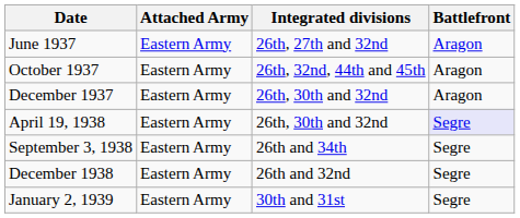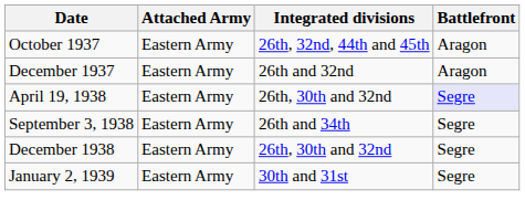 <table class = "wikitable">
 <tr>
 <th>Date</th>
 <th>Attached Army</th>
 <th>Integrated divisions</th>
 <th>Battlefront</th>
-</tr>
-<tr>
-<td>June 1937</td>
-<td><a href='#'>Eastern Army</a></td>
-<td><a href='#'>26th</a>, <a href='#'>27th</a> and <a href='#'>32nd</a></td>
-<td><a href='#'> Aragon</a></td>
 </tr>
 <tr>
 <td>October 1937</td>
 <td>Eastern Army</td>
 <td><a href='#'>26th</a>, <a href='#'>32nd</a>, <a href='#'>44th</a> and <a href='#'>45th</a></td>
 <td>Aragon</td>
 </tr>
 <tr>
 <td>December 1937</td>
 <td>Eastern Army</td>
-<td><a href='#'>26th</a>, <a href='#'>30th</a> and <a href='#'>32nd</a></td>
+<td>26th and 32nd</td>
 <td>Aragon</td>
 </tr>
 <tr>
 <td>April 19, 1938</td>
 <td>Eastern Army</td>
 <td>26th, <a href='#'>30th</a> and 32nd</td>
 <td style="background: lavender;"><a href='#'> Segre</a></td>
 </tr>
 <tr>
 <td>September 3, 1938</td>
 <td>Eastern Army</td>
 <td>26th and <a href='#'>34th</a></td>
 <td>Segre</td>
 </tr>
 <tr>
 <td>December 1938</td>
 <td>Eastern Army</td>
-<td>26th and 32nd</td>
+<td><a href='#'>26th</a>, <a href='#'>30th</a> and <a href='#'>32nd</a></td>
 <td>Segre</td>
 </tr>
 <tr>
 <td>January 2, 1939</td>
 <td>Eastern Army</td>
 <td><a href='#'>30th</a> and <a href='#'>31st</a></td>
 <td>Segre</td>
 </tr>
 </table>
